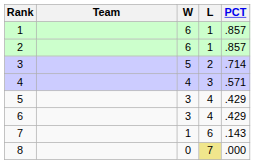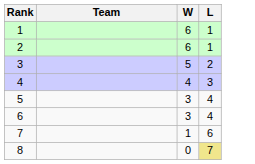 <table class="wikitable" style="text-align:center">
 <tr>
 <th>Rank</th>
 <th style="width:200px;">Team</th>
 <th width=25px>W</th>
 <th width=25px>L</th>
-<th width=35px><a href='#'>PCT</a></th>
 </tr>
 <tr style="background:#CFC;">
 <td>1</td>
 <td align=left></td>
 <td>6</td>
 <td>1</td>
-<td>.857</td>
 </tr>
 <tr style="background:#CFC;">
 <td>2</td>
 <td align=left></td>
 <td>6</td>
 <td>1</td>
-<td>.857</td>
 </tr>
 <tr style="background:#ccf;">
 <td>3</td>
 <td align=left></td>
 <td>5</td>
 <td>2</td>
-<td>.714</td>
 </tr>
 <tr style="background:#ccf;">
 <td>4</td>
 <td align=left></td>
 <td>4</td>
 <td>3</td>
-<td>.571</td>
 </tr>
 <tr>
 <td>5</td>
 <td align=left></td>
 <td>3</td>
 <td>4</td>
-<td>.429</td>
 </tr>
 <tr>
 <td>6</td>
 <td align=left></td>
 <td>3</td>
 <td>4</td>
-<td>.429</td>
 </tr>
 <tr>
 <td>7</td>
 <td align=left></td>
 <td>1</td>
 <td>6</td>
-<td>.143</td>
 </tr>
 <tr>
 <td>8</td>
 <td align=left></td>
 <td>0</td>
 <td style="background: khaki;">7</td>
-<td>.000</td>
 </tr>
 </table>
